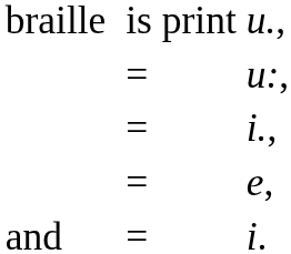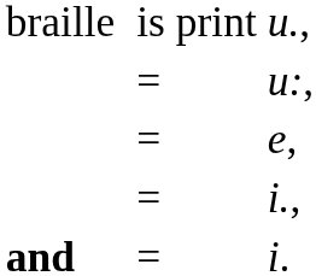 <table>
 <tr>
 <td>braille</td>
 <td></td>
 <td>is print</td>
 <td> <em>u.</em>,</td>
 </tr>
 <tr>
 <td></td>
 <td></td>
 <td>=</td>
 <td> <em>u:</em>,</td>
 </tr>
 <tr>
 <td></td>
 <td></td>
 <td>=</td>
-<td> <em>i.</em>,</td>
+<td> <em>e</em>,</td>
 </tr>
 <tr>
 <td></td>
 <td></td>
 <td>=</td>
-<td> <em>e</em>,</td>
+<td> <em>i.</em>,</td>
 </tr>
 <tr>
-<td>and</td>
+<td><strong>and</strong></td>
 <td></td>
 <td>=</td>
 <td> <em>i</em>.</td>
 </tr>
 </table>
